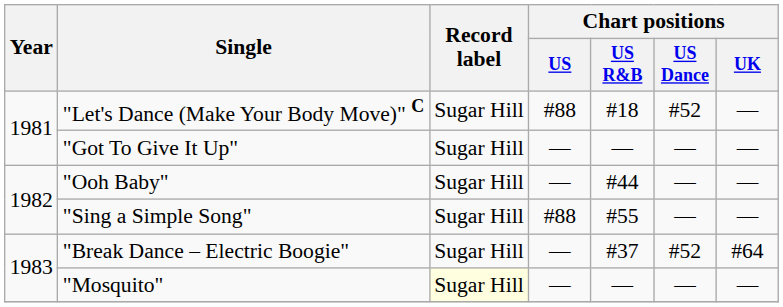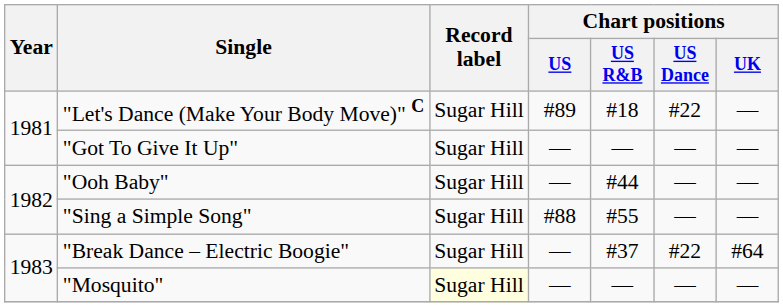 <table class="wikitable" style="text-align:center;">
 <tr>
 <th rowspan="2">Year</th>
 <th rowspan="2">Single</th>
 <th rowspan="2">Record <br>label</th>
 <th colspan="4">Chart positions</th>
 </tr>
 <tr style="font-size:smaller;">
 <th width="40"><a href='#'>US</a></th>
 <th width="40"><a href='#'>US<br>R&B</a></th>
 <th width="40"><a href='#'>US<br>Dance</a></th>
 <th width="40"><a href='#'>UK</a></th>
 </tr>
 <tr>
 <td rowspan="2">1981</td>
 <td align="left">"Let's Dance (Make Your Body Move)" <sup><strong>C</strong></sup></td>
 <td>Sugar Hill</td>
-<td>#88</td>
+<td>#89</td>
 <td>#18</td>
-<td>#52</td>
+<td>#22</td>
 <td>—</td>
 </tr>
 <tr>
 <td align="left">"Got To Give It Up"</td>
 <td>Sugar Hill</td>
 <td>—</td>
 <td>—</td>
 <td>—</td>
 <td>—</td>
 </tr>
 <tr>
 <td rowspan="2">1982</td>
 <td align="left">"Ooh Baby"</td>
 <td>Sugar Hill</td>
 <td>—</td>
 <td>#44</td>
 <td>—</td>
 <td>—</td>
 </tr>
 <tr>
 <td align="left">"Sing a Simple Song"</td>
 <td>Sugar Hill</td>
 <td>#88</td>
 <td>#55</td>
 <td>—</td>
 <td>—</td>
 </tr>
 <tr>
 <td rowspan="2">1983</td>
 <td align="left">"Break Dance – Electric Boogie"</td>
 <td>Sugar Hill</td>
 <td>—</td>
 <td>#37</td>
-<td>#52</td>
+<td>#22</td>
 <td>#64</td>
 </tr>
 <tr>
 <td align="left">"Mosquito"</td>
 <td style="background: lightyellow;">Sugar Hill</td>
 <td>—</td>
 <td>—</td>
 <td>—</td>
 <td>—</td>
 </tr>
 <tr>
 </tr>
 </table>
